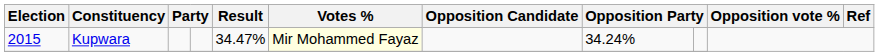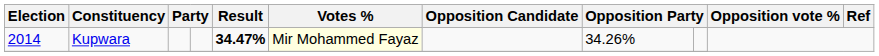 <table class="wikitable sortable">
 <tr>
 <th>Election</th>
 <th>Constituency</th>
 <th colspan="2">Party</th>
 <th>Result</th>
 <th>Votes %</th>
 <th>Opposition Candidate</th>
 <th colspan="2">Opposition Party</th>
 <th>Opposition vote %</th>
 <th>Ref</th>
 </tr>
 <tr>
-<td><a href='#'>2015</a></td>
+<td><a href='#'>2014</a></td>
 <td><a href='#'>Kupwara</a></td>
 <td></td>
 <td></td>
-<td>34.47%</td>
+<td><strong>34.47%</strong></td>
 <td style="background: lightyellow;">Mir Mohammed Fayaz</td>
 <td></td>
-<td>34.24%</td>
+<td>34.26%</td>
 <td></td>
 </tr>
 <tr>
 </tr>
 </table>
